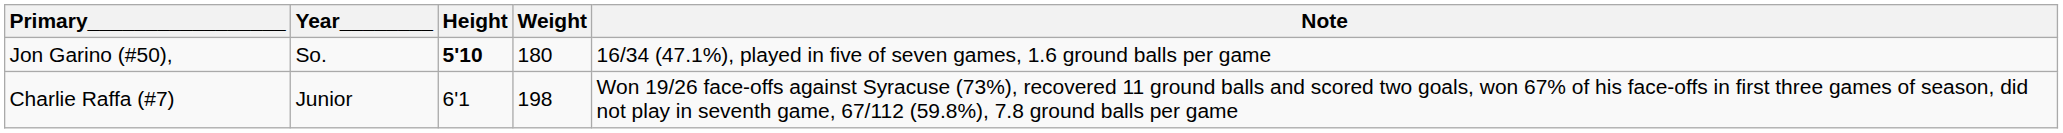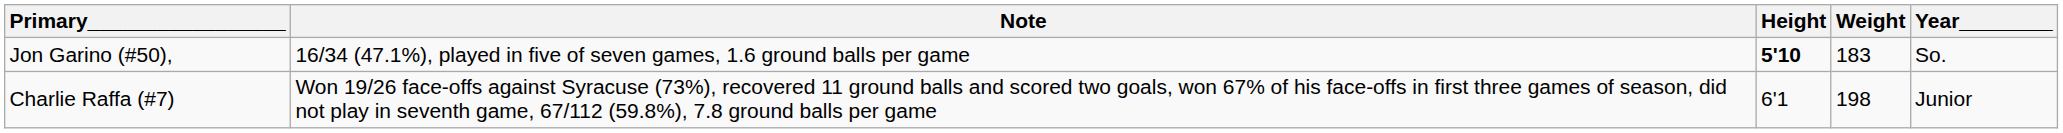 <table class="wikitable">
 <tr>
 <th>Primary_________________</th>
-<th>Year________</th>
+<th>Note</th>
 <th>Height</th>
 <th>Weight</th>
-<th>Note</th>
+<th>Year________</th>
 </tr>
 <tr>
 <td>Jon Garino (#50),</td>
+<td>16/34 (47.1%), played in five of seven games, 1.6 ground balls per game</td>
+<td><strong>5'10</strong></td>
+<td>183</td>
 <td>So.</td>
-<td><strong>5'10</strong></td>
-<td>180</td>
-<td>16/34 (47.1%), played in five of seven games, 1.6 ground balls per game</td>
 </tr>
 <tr>
 <td>Charlie Raffa (#7)</td>
-<td>Junior</td>
+<td>Won 19/26 face-offs against Syracuse (73%), recovered 11 ground balls and scored two goals, won 67% of his face-offs in first three games of season, did not play in seventh game, 67/112 (59.8%), 7.8 ground balls per game</td>
 <td>6'1</td>
 <td>198</td>
-<td>Won 19/26 face-offs against Syracuse (73%), recovered 11 ground balls and scored two goals, won 67% of his face-offs in first three games of season, did not play in seventh game, 67/112 (59.8%), 7.8 ground balls per game</td>
+<td>Junior</td>
 </tr>
 </table>
